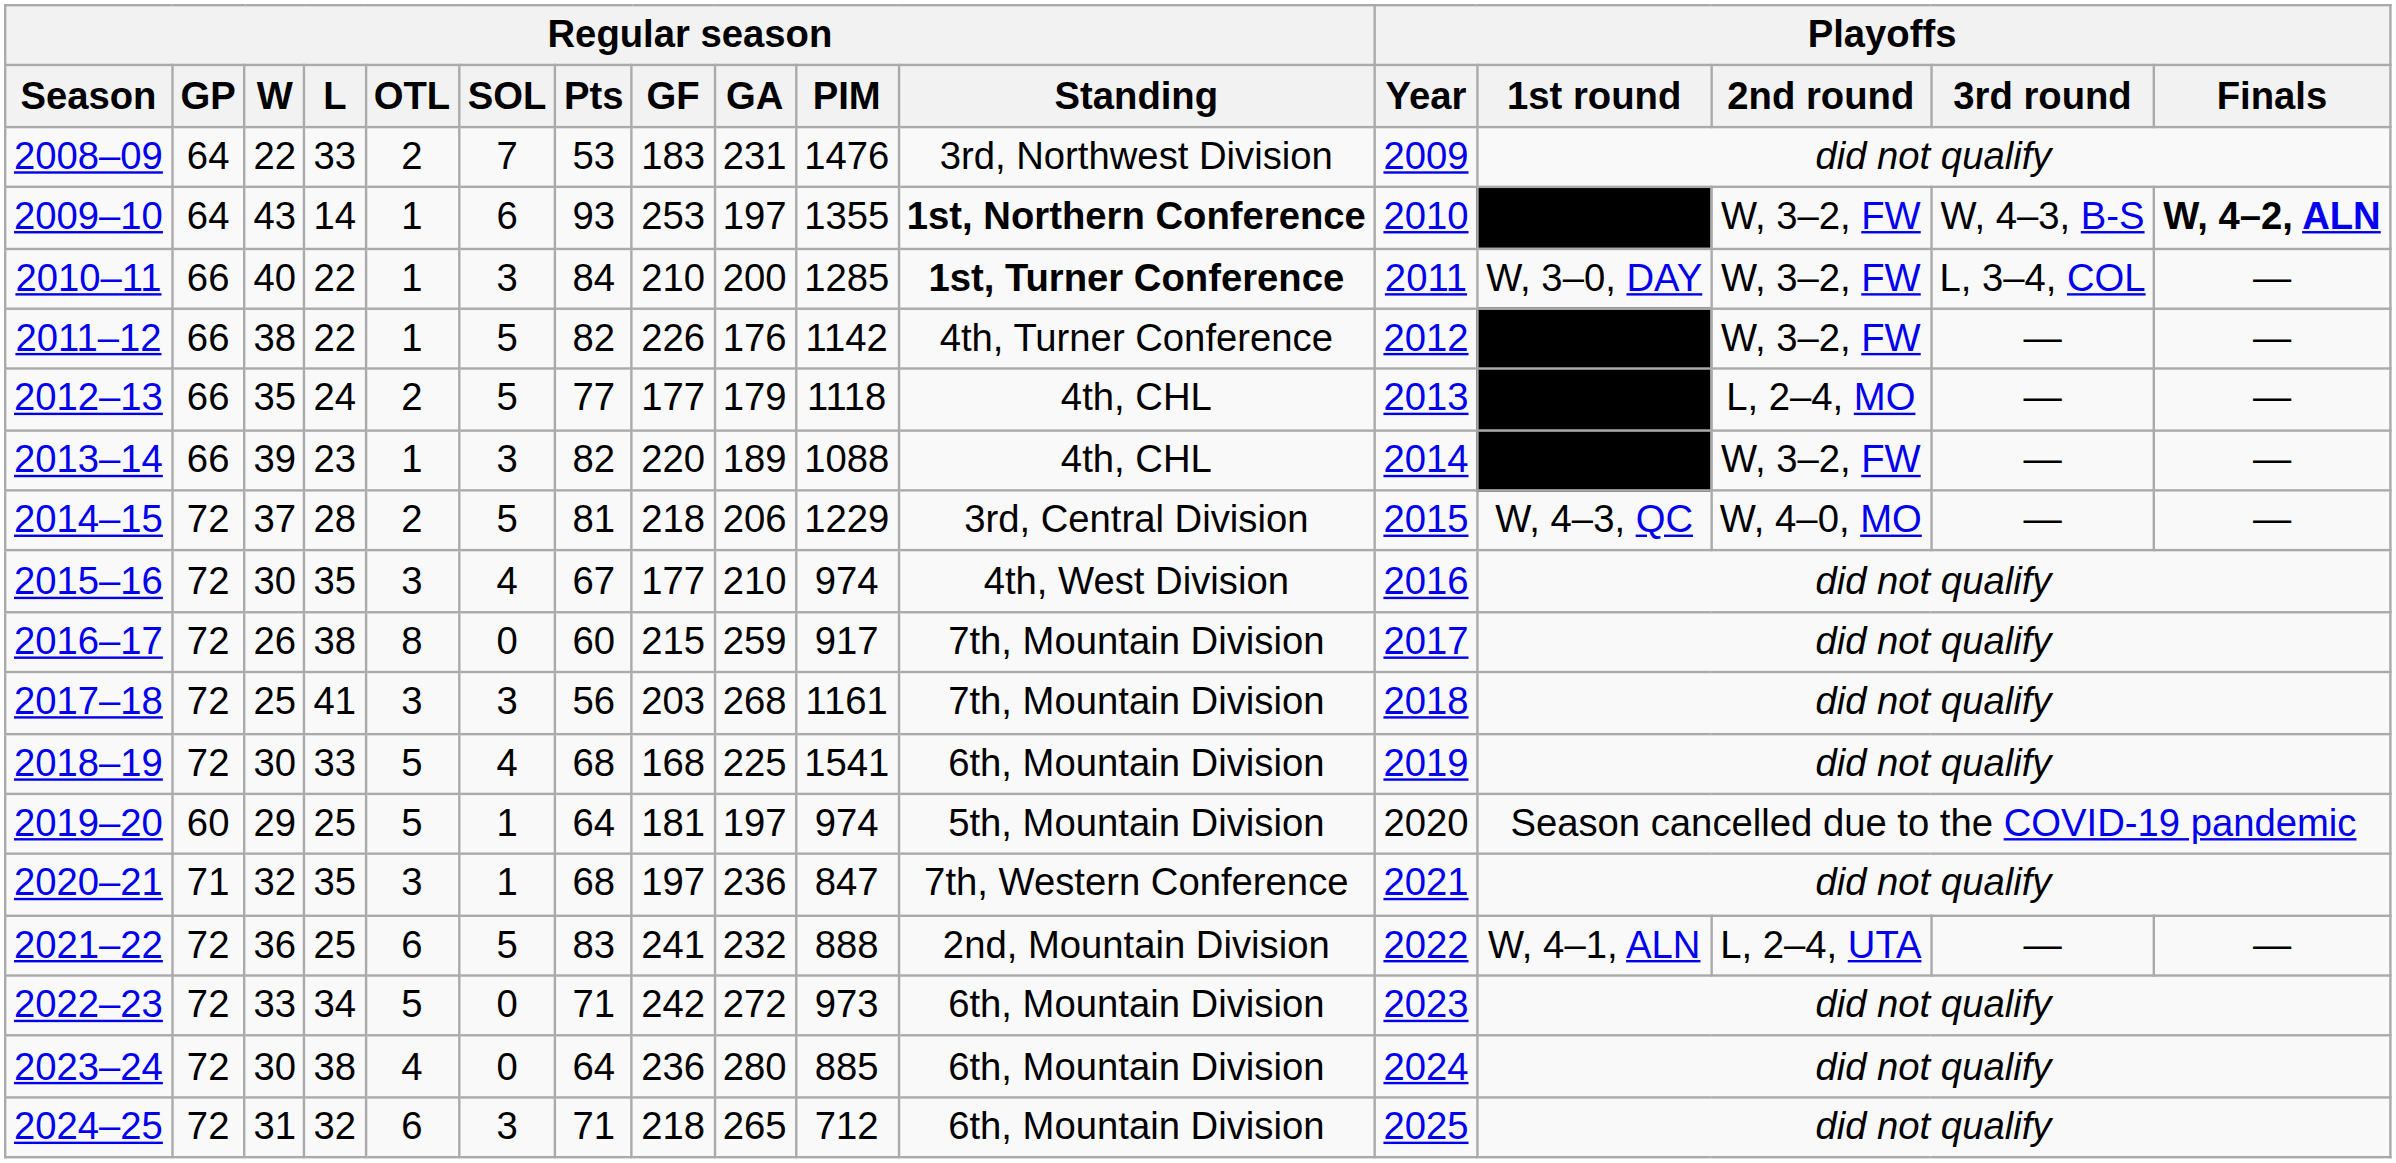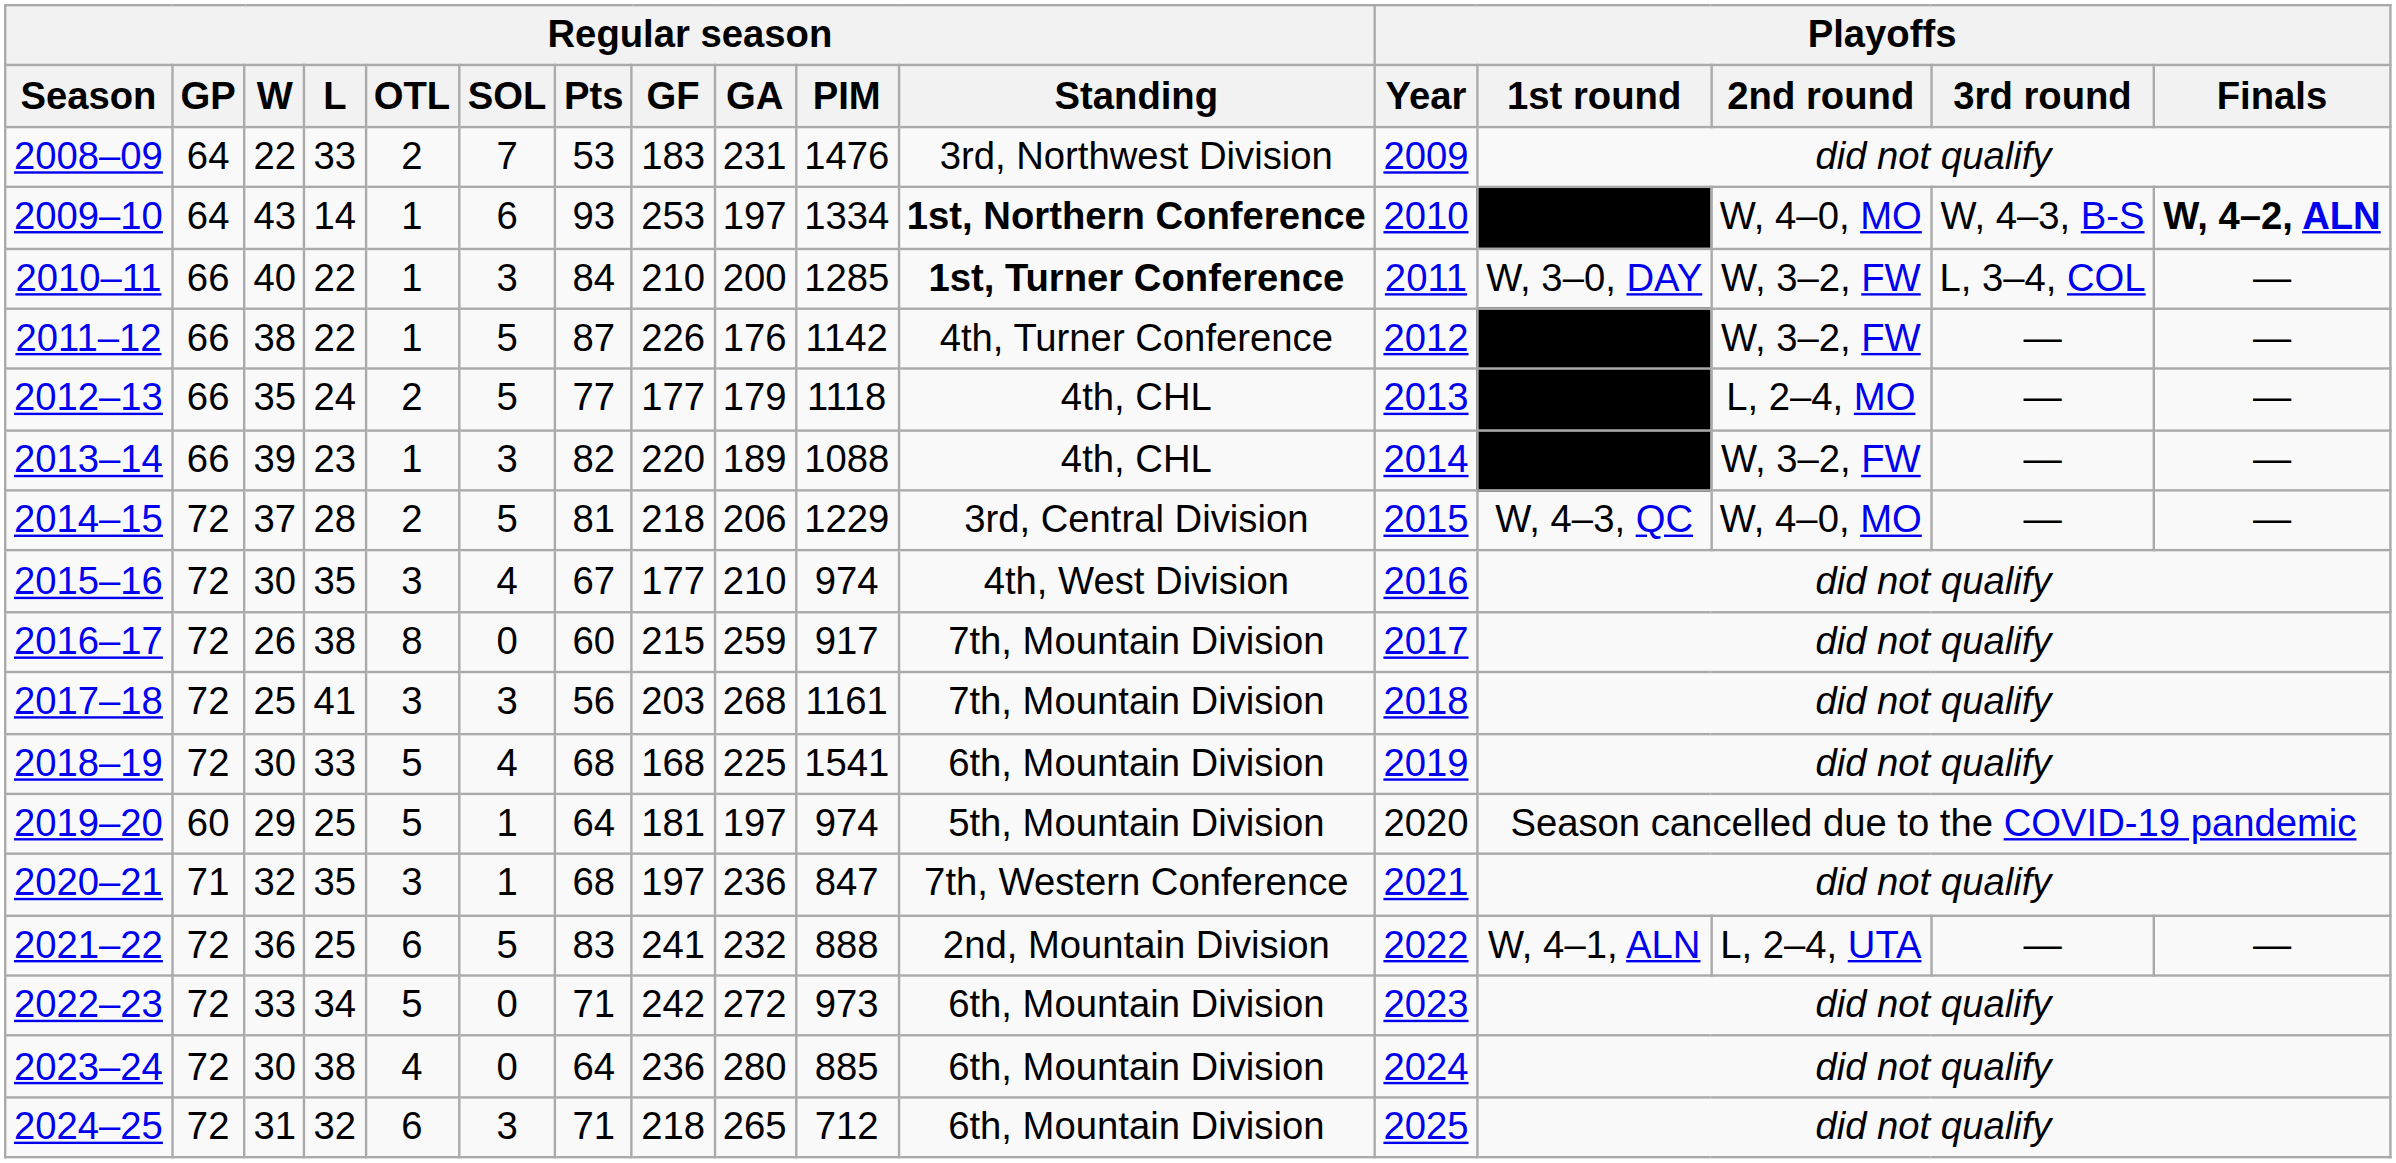 <table class="wikitable" style="text-align:center">
 <tr>
 <th colspan=11>Regular season</th>
 <th colspan=5>Playoffs</th>
 </tr>
 <tr>
 <th>Season</th>
 <th>GP</th>
 <th>W</th>
 <th>L</th>
 <th>OTL</th>
 <th>SOL</th>
 <th>Pts</th>
 <th>GF</th>
 <th>GA</th>
 <th>PIM</th>
 <th>Standing</th>
 <th>Year</th>
 <th>1st round</th>
 <th>2nd round</th>
 <th>3rd round</th>
 <th>Finals</th>
 </tr>
 <tr>
 <td><a href='#'>2008–09</a></td>
 <td>64</td>
 <td>22</td>
 <td>33</td>
 <td>2</td>
 <td>7</td>
 <td>53</td>
 <td>183</td>
 <td>231</td>
 <td>1476</td>
 <td>3rd, Northwest Division</td>
 <td><a href='#'>2009</a></td>
 <td colspan=4><em>did not qualify</em></td>
 </tr>
 <tr>
 <td><a href='#'>2009–10</a></td>
 <td>64</td>
 <td>43</td>
 <td>14</td>
 <td>1</td>
 <td>6</td>
 <td>93</td>
 <td>253</td>
 <td>197</td>
-<td>1355</td>
+<td>1334</td>
 <td><strong>1st, Northern Conference</strong></td>
 <td><a href='#'>2010</a></td>
 <td bgcolor=#000000>—</td>
-<td>W, 3–2, <a href='#'>FW</a></td>
+<td>W, 4–0, <a href='#'>MO</a></td>
 <td>W, 4–3, <a href='#'>B-S</a></td>
 <td><strong>W, 4–2, <a href='#'>ALN</a></strong></td>
 </tr>
 <tr>
 <td><a href='#'>2010–11</a></td>
 <td>66</td>
 <td>40</td>
 <td>22</td>
 <td>1</td>
 <td>3</td>
 <td>84</td>
 <td>210</td>
 <td>200</td>
 <td>1285</td>
 <td><strong>1st, Turner Conference</strong></td>
 <td><a href='#'>2011</a></td>
 <td>W, 3–0, <a href='#'>DAY</a></td>
 <td>W, 3–2, <a href='#'>FW</a></td>
 <td>L, 3–4, <a href='#'>COL</a></td>
 <td>—</td>
 </tr>
 <tr>
 <td><a href='#'>2011–12</a></td>
 <td>66</td>
 <td>38</td>
 <td>22</td>
 <td>1</td>
 <td>5</td>
-<td>82</td>
+<td>87</td>
 <td>226</td>
 <td>176</td>
 <td>1142</td>
 <td>4th, Turner Conference</td>
 <td><a href='#'>2012</a></td>
 <td bgcolor=#000000>—</td>
 <td>W, 3–2, <a href='#'>FW</a></td>
 <td>—</td>
 <td>—</td>
 </tr>
 <tr>
 <td><a href='#'>2012–13</a></td>
 <td>66</td>
 <td>35</td>
 <td>24</td>
 <td>2</td>
 <td>5</td>
 <td>77</td>
 <td>177</td>
 <td>179</td>
 <td>1118</td>
 <td>4th, CHL</td>
 <td><a href='#'>2013</a></td>
 <td bgcolor=#000000>—</td>
 <td>L, 2–4, <a href='#'>MO</a></td>
 <td>—</td>
 <td>—</td>
 </tr>
 <tr>
 <td><a href='#'>2013–14</a></td>
 <td>66</td>
 <td>39</td>
 <td>23</td>
 <td>1</td>
 <td>3</td>
 <td>82</td>
 <td>220</td>
 <td>189</td>
 <td>1088</td>
 <td>4th, CHL</td>
 <td><a href='#'>2014</a></td>
 <td bgcolor=#000000>—</td>
 <td>W, 3–2, <a href='#'>FW</a></td>
 <td>—</td>
 <td>—</td>
 </tr>
 <tr>
 <td><a href='#'>2014–15</a></td>
 <td>72</td>
 <td>37</td>
 <td>28</td>
 <td>2</td>
 <td>5</td>
 <td>81</td>
 <td>218</td>
 <td>206</td>
 <td>1229</td>
 <td>3rd, Central Division</td>
 <td><a href='#'>2015</a></td>
 <td>W, 4–3, <a href='#'>QC</a></td>
 <td>W, 4–0, <a href='#'>MO</a></td>
 <td>—</td>
 <td>—</td>
 </tr>
 <tr>
 <td><a href='#'>2015–16</a></td>
 <td>72</td>
 <td>30</td>
 <td>35</td>
 <td>3</td>
 <td>4</td>
 <td>67</td>
 <td>177</td>
 <td>210</td>
 <td>974</td>
 <td>4th, West Division</td>
 <td><a href='#'>2016</a></td>
 <td colspan=4><em>did not qualify</em></td>
 </tr>
 <tr>
 <td><a href='#'>2016–17</a></td>
 <td>72</td>
 <td>26</td>
 <td>38</td>
 <td>8</td>
 <td>0</td>
 <td>60</td>
 <td>215</td>
 <td>259</td>
 <td>917</td>
 <td>7th, Mountain Division</td>
 <td><a href='#'>2017</a></td>
 <td colspan=4><em>did not qualify</em></td>
 </tr>
 <tr>
 <td><a href='#'>2017–18</a></td>
 <td>72</td>
 <td>25</td>
 <td>41</td>
 <td>3</td>
 <td>3</td>
 <td>56</td>
 <td>203</td>
 <td>268</td>
 <td>1161</td>
 <td>7th, Mountain Division</td>
 <td><a href='#'>2018</a></td>
 <td colspan=4><em>did not qualify</em></td>
 </tr>
 <tr>
 <td><a href='#'>2018–19</a></td>
 <td>72</td>
 <td>30</td>
 <td>33</td>
 <td>5</td>
 <td>4</td>
 <td>68</td>
 <td>168</td>
 <td>225</td>
 <td>1541</td>
 <td>6th, Mountain Division</td>
 <td><a href='#'>2019</a></td>
 <td colspan=4><em>did not qualify</em></td>
 </tr>
 <tr>
 <td><a href='#'>2019–20</a></td>
 <td>60</td>
 <td>29</td>
 <td>25</td>
 <td>5</td>
 <td>1</td>
 <td>64</td>
 <td>181</td>
 <td>197</td>
 <td>974</td>
 <td>5th, Mountain Division</td>
 <td>2020</td>
 <td colspan=4>Season cancelled due to the <a href='#'>COVID-19 pandemic</a></td>
 </tr>
 <tr>
 <td><a href='#'>2020–21</a></td>
 <td>71</td>
 <td>32</td>
 <td>35</td>
 <td>3</td>
 <td>1</td>
 <td>68</td>
 <td>197</td>
 <td>236</td>
 <td>847</td>
 <td>7th, Western Conference</td>
 <td><a href='#'>2021</a></td>
 <td colspan=4><em>did not qualify</em></td>
 </tr>
 <tr>
 <td><a href='#'>2021–22</a></td>
 <td>72</td>
 <td>36</td>
 <td>25</td>
 <td>6</td>
 <td>5</td>
 <td>83</td>
 <td>241</td>
 <td>232</td>
 <td>888</td>
 <td>2nd, Mountain Division</td>
 <td><a href='#'>2022</a></td>
 <td>W, 4–1, <a href='#'>ALN</a></td>
 <td>L, 2–4, <a href='#'>UTA</a></td>
 <td>—</td>
 <td>—</td>
 </tr>
 <tr>
 <td><a href='#'>2022–23</a></td>
 <td>72</td>
 <td>33</td>
 <td>34</td>
 <td>5</td>
 <td>0</td>
 <td>71</td>
 <td>242</td>
 <td>272</td>
 <td>973</td>
 <td>6th, Mountain Division</td>
 <td><a href='#'>2023</a></td>
 <td colspan=4><em>did not qualify</em></td>
 </tr>
 <tr>
 <td><a href='#'>2023–24</a></td>
 <td>72</td>
 <td>30</td>
 <td>38</td>
 <td>4</td>
 <td>0</td>
 <td>64</td>
 <td>236</td>
 <td>280</td>
 <td>885</td>
 <td>6th, Mountain Division</td>
 <td><a href='#'>2024</a></td>
 <td colspan=4><em>did not qualify</em></td>
 </tr>
 <tr>
 <td><a href='#'>2024–25</a></td>
 <td>72</td>
 <td>31</td>
 <td>32</td>
 <td>6</td>
 <td>3</td>
 <td>71</td>
 <td>218</td>
 <td>265</td>
 <td>712</td>
 <td>6th, Mountain Division</td>
 <td><a href='#'>2025</a></td>
 <td colspan=4><em>did not qualify</em></td>
 </tr>
 </table>
